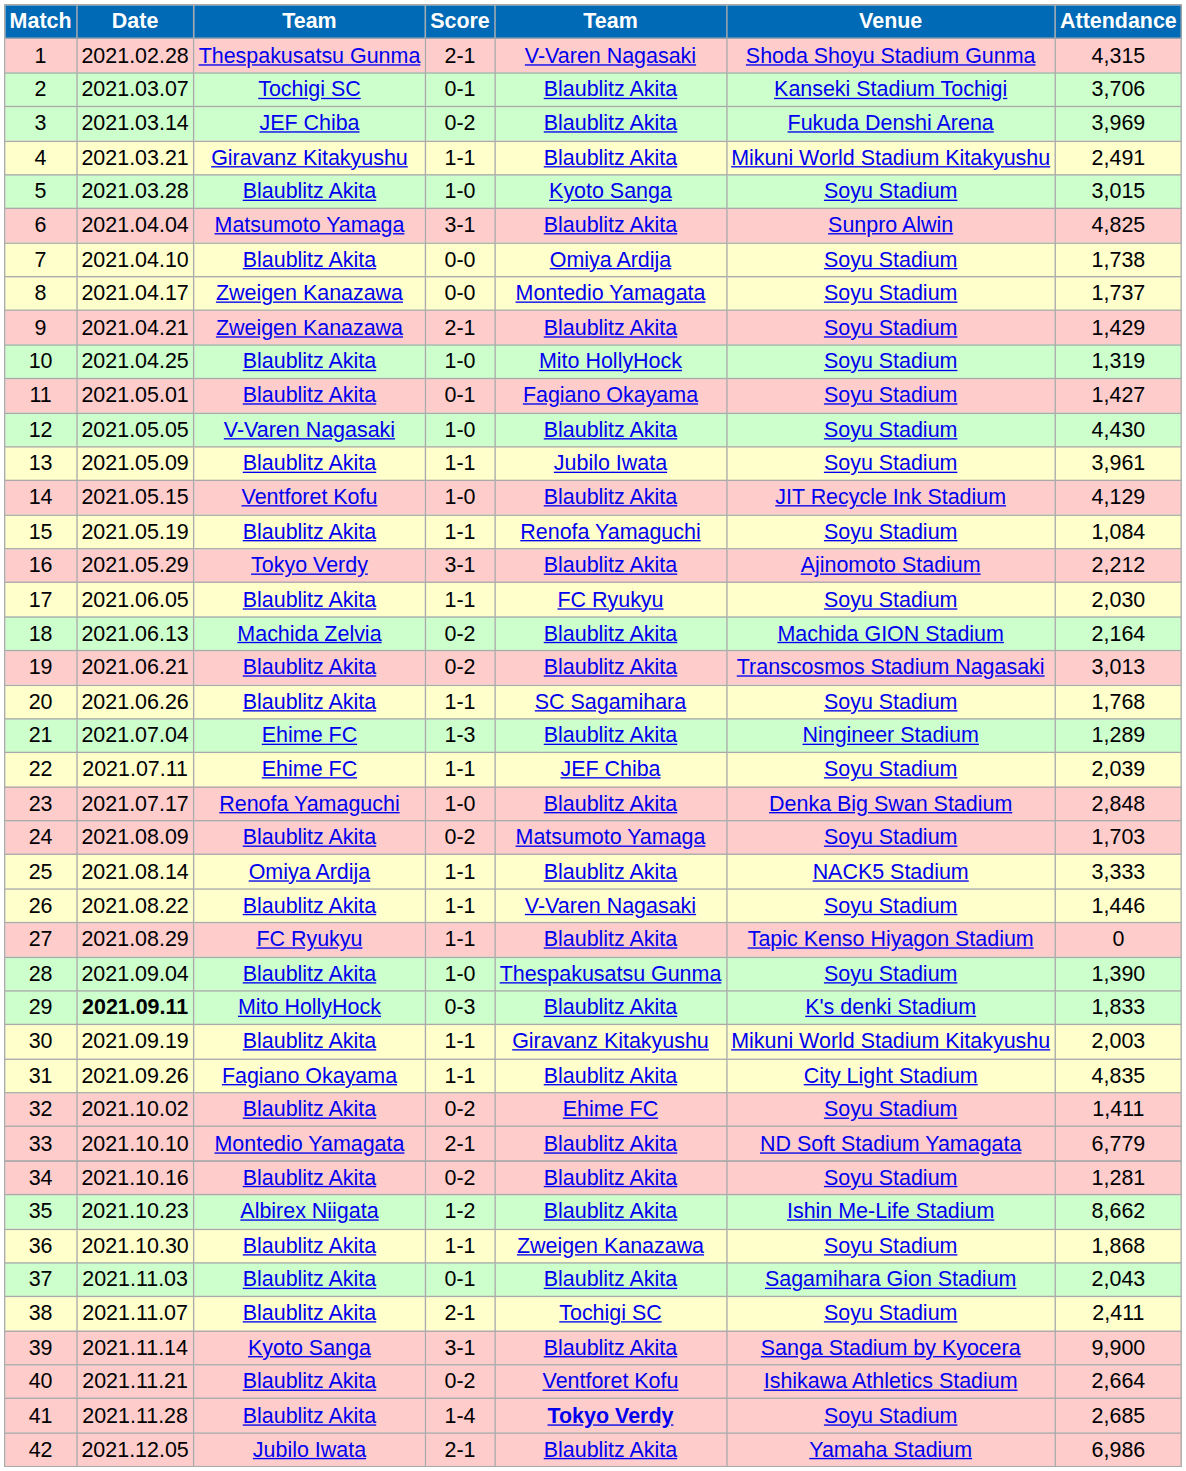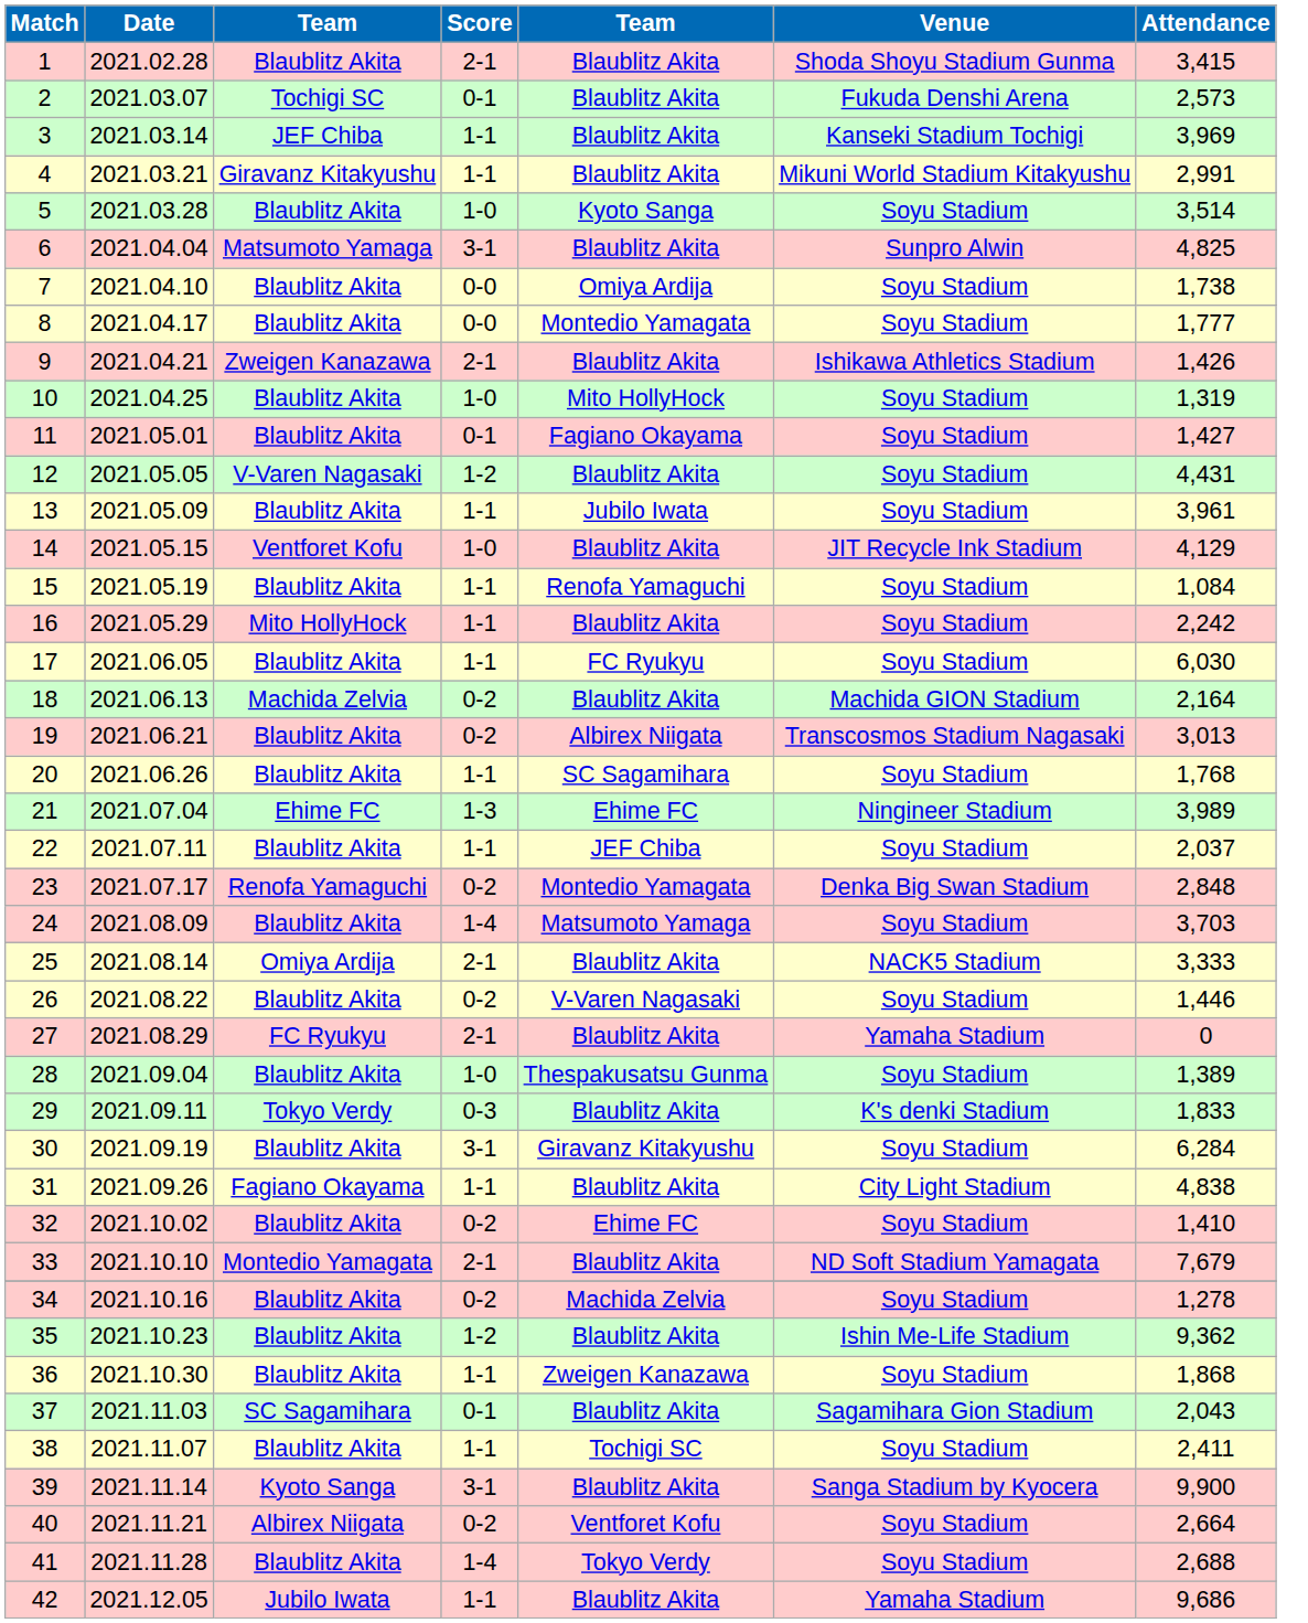 <table class="wikitable" style="text-align:center"; white-space:nowrap; border:double #006AB6; box-shadow: 4px 4px 4px #006AB6;">
 <tr style="background-color:#006AB6; color:#FFF; font-weight:bold;">
 <td>Match</td>
 <td>Date</td>
 <td>Team</td>
 <td>Score</td>
 <td>Team</td>
 <td>Venue</td>
 <td>Attendance</td>
 </tr>
 <tr style="background-color: #FFCCCC;">
 <td>1</td>
 <td>2021.02.28</td>
-<td><a href='#'>Thespakusatsu Gunma</a></td>
+<td><a href='#'>Blaublitz Akita</a></td>
 <td>2-1</td>
-<td><a href='#'>V-Varen Nagasaki</a></td>
+<td><a href='#'>Blaublitz Akita</a></td>
 <td><a href='#'>Shoda Shoyu Stadium Gunma</a></td>
-<td>4,315</td>
+<td>3,415</td>
 </tr>
 <tr style="background-color: #CCFFCC;">
 <td>2</td>
 <td>2021.03.07</td>
 <td><a href='#'>Tochigi SC</a></td>
 <td>0-1</td>
 <td><a href='#'>Blaublitz Akita</a></td>
-<td><a href='#'>Kanseki Stadium Tochigi</a></td>
-<td>3,706</td>
+<td><a href='#'>Fukuda Denshi Arena</a></td>
+<td>2,573</td>
 </tr>
 <tr style="background-color: #CCFFCC;">
 <td>3</td>
 <td>2021.03.14</td>
 <td><a href='#'>JEF Chiba</a></td>
-<td>0-2</td>
+<td>1-1</td>
 <td><a href='#'>Blaublitz Akita</a></td>
-<td><a href='#'>Fukuda Denshi Arena</a></td>
+<td><a href='#'>Kanseki Stadium Tochigi</a></td>
 <td>3,969</td>
 </tr>
 <tr style="background-color: #FFFFCC;">
 <td>4</td>
 <td>2021.03.21</td>
 <td><a href='#'>Giravanz Kitakyushu</a></td>
 <td>1-1</td>
 <td><a href='#'>Blaublitz Akita</a></td>
 <td><a href='#'>Mikuni World Stadium Kitakyushu</a></td>
-<td>2,491</td>
+<td>2,991</td>
 </tr>
 <tr style="background-color: #CCFFCC;">
 <td>5</td>
 <td>2021.03.28</td>
 <td><a href='#'>Blaublitz Akita</a></td>
 <td>1-0</td>
 <td><a href='#'>Kyoto Sanga</a></td>
 <td><a href='#'>Soyu Stadium</a></td>
-<td>3,015</td>
+<td>3,514</td>
 </tr>
 <tr style="background-color: #FFCCCC;">
 <td>6</td>
 <td>2021.04.04</td>
 <td><a href='#'>Matsumoto Yamaga</a></td>
 <td>3-1</td>
 <td><a href='#'>Blaublitz Akita</a></td>
 <td><a href='#'>Sunpro Alwin</a></td>
 <td>4,825</td>
 </tr>
 <tr style="background-color: #FFFFCC;">
 <td>7</td>
 <td>2021.04.10</td>
 <td><a href='#'>Blaublitz Akita</a></td>
 <td>0-0</td>
 <td><a href='#'>Omiya Ardija</a></td>
 <td><a href='#'>Soyu Stadium</a></td>
 <td>1,738</td>
 </tr>
 <tr style="background-color: #FFFFCC;">
 <td>8</td>
 <td>2021.04.17</td>
-<td><a href='#'>Zweigen Kanazawa</a></td>
+<td><a href='#'>Blaublitz Akita</a></td>
 <td>0-0</td>
 <td><a href='#'>Montedio Yamagata</a></td>
 <td><a href='#'>Soyu Stadium</a></td>
-<td>1,737</td>
+<td>1,777</td>
 </tr>
 <tr style="background-color: #FFCCCC;">
 <td>9</td>
 <td>2021.04.21</td>
 <td><a href='#'>Zweigen Kanazawa</a></td>
 <td>2-1</td>
 <td><a href='#'>Blaublitz Akita</a></td>
-<td><a href='#'>Soyu Stadium</a></td>
-<td>1,429</td>
+<td><a href='#'>Ishikawa Athletics Stadium</a></td>
+<td>1,426</td>
 </tr>
 <tr style="background-color: #CCFFCC;">
 <td>10</td>
 <td>2021.04.25</td>
 <td><a href='#'>Blaublitz Akita</a></td>
 <td>1-0</td>
 <td><a href='#'>Mito HollyHock</a></td>
 <td><a href='#'>Soyu Stadium</a></td>
 <td>1,319</td>
 </tr>
 <tr style="background-color: #FFCCCC;">
 <td>11</td>
 <td>2021.05.01</td>
 <td><a href='#'>Blaublitz Akita</a></td>
 <td>0-1</td>
 <td><a href='#'>Fagiano Okayama</a></td>
 <td><a href='#'>Soyu Stadium</a></td>
 <td>1,427</td>
 </tr>
 <tr style="background-color: #CCFFCC;">
 <td>12</td>
 <td>2021.05.05</td>
 <td><a href='#'>V-Varen Nagasaki</a></td>
-<td>1-0</td>
+<td>1-2</td>
 <td><a href='#'>Blaublitz Akita</a></td>
 <td><a href='#'>Soyu Stadium</a></td>
-<td>4,430</td>
+<td>4,431</td>
 </tr>
 <tr style="background-color: #FFFFCC;">
 <td>13</td>
 <td>2021.05.09</td>
 <td><a href='#'>Blaublitz Akita</a></td>
 <td>1-1</td>
 <td><a href='#'>Jubilo Iwata</a></td>
 <td><a href='#'>Soyu Stadium</a></td>
 <td>3,961</td>
 </tr>
 <tr style="background-color: #FFCCCC;">
 <td>14</td>
 <td>2021.05.15</td>
 <td><a href='#'>Ventforet Kofu</a></td>
 <td>1-0</td>
 <td><a href='#'>Blaublitz Akita</a></td>
 <td><a href='#'>JIT Recycle Ink Stadium</a></td>
 <td>4,129</td>
 </tr>
 <tr style="background-color: #FFFFCC;">
 <td>15</td>
 <td>2021.05.19</td>
 <td><a href='#'>Blaublitz Akita</a></td>
 <td>1-1</td>
 <td><a href='#'>Renofa Yamaguchi</a></td>
 <td><a href='#'>Soyu Stadium</a></td>
 <td>1,084</td>
 </tr>
 <tr style="background-color: #FFCCCC;">
 <td>16</td>
 <td>2021.05.29</td>
-<td><a href='#'>Tokyo Verdy</a></td>
-<td>3-1</td>
+<td><a href='#'>Mito HollyHock</a></td>
+<td>1-1</td>
 <td><a href='#'>Blaublitz Akita</a></td>
-<td><a href='#'>Ajinomoto Stadium</a></td>
-<td>2,212</td>
+<td><a href='#'>Soyu Stadium</a></td>
+<td>2,242</td>
 </tr>
 <tr style="background-color: #FFFFCC;">
 <td>17</td>
 <td>2021.06.05</td>
 <td><a href='#'>Blaublitz Akita</a></td>
 <td>1-1</td>
 <td><a href='#'>FC Ryukyu</a></td>
 <td><a href='#'>Soyu Stadium</a></td>
-<td>2,030</td>
+<td>6,030</td>
 </tr>
 <tr style="background-color: #CCFFCC;">
 <td>18</td>
 <td>2021.06.13</td>
 <td><a href='#'>Machida Zelvia</a></td>
 <td>0-2</td>
 <td><a href='#'>Blaublitz Akita</a></td>
 <td><a href='#'>Machida GION Stadium</a></td>
 <td>2,164</td>
 </tr>
 <tr style="background-color: #FFCCCC;">
 <td>19</td>
 <td>2021.06.21</td>
 <td><a href='#'>Blaublitz Akita</a></td>
 <td>0-2</td>
-<td><a href='#'>Blaublitz Akita</a></td>
+<td><a href='#'>Albirex Niigata</a></td>
 <td><a href='#'>Transcosmos Stadium Nagasaki</a></td>
 <td>3,013</td>
 </tr>
 <tr style="background-color: #FFFFCC;">
 <td>20</td>
 <td>2021.06.26</td>
 <td><a href='#'>Blaublitz Akita</a></td>
 <td>1-1</td>
 <td><a href='#'>SC Sagamihara</a></td>
 <td><a href='#'>Soyu Stadium</a></td>
 <td>1,768</td>
 </tr>
 <tr style="background-color: #CCFFCC;">
 <td>21</td>
 <td>2021.07.04</td>
 <td><a href='#'>Ehime FC</a></td>
 <td>1-3</td>
-<td><a href='#'>Blaublitz Akita</a></td>
+<td><a href='#'>Ehime FC</a></td>
 <td><a href='#'>Ningineer Stadium</a></td>
-<td>1,289</td>
+<td>3,989</td>
 </tr>
 <tr style="background-color: #FFFFCC;">
 <td>22</td>
 <td>2021.07.11</td>
-<td><a href='#'>Ehime FC</a></td>
+<td><a href='#'>Blaublitz Akita</a></td>
 <td>1-1</td>
 <td><a href='#'>JEF Chiba</a></td>
 <td><a href='#'>Soyu Stadium</a></td>
-<td>2,039</td>
+<td>2,037</td>
 </tr>
 <tr style="background-color: #FFCCCC;">
 <td>23</td>
 <td>2021.07.17</td>
 <td><a href='#'>Renofa Yamaguchi</a></td>
-<td>1-0</td>
-<td><a href='#'>Blaublitz Akita</a></td>
+<td>0-2</td>
+<td><a href='#'>Montedio Yamagata</a></td>
 <td><a href='#'>Denka Big Swan Stadium</a></td>
 <td>2,848</td>
 </tr>
 <tr style="background-color: #FFCCCC;">
 <td>24</td>
 <td>2021.08.09</td>
 <td><a href='#'>Blaublitz Akita</a></td>
-<td>0-2</td>
+<td>1-4</td>
 <td><a href='#'>Matsumoto Yamaga</a></td>
 <td><a href='#'>Soyu Stadium</a></td>
-<td>1,703</td>
+<td>3,703</td>
 </tr>
 <tr style="background-color: #FFFFCC;">
 <td>25</td>
 <td>2021.08.14</td>
 <td><a href='#'>Omiya Ardija</a></td>
-<td>1-1</td>
+<td>2-1</td>
 <td><a href='#'>Blaublitz Akita</a></td>
 <td><a href='#'>NACK5 Stadium</a></td>
 <td>3,333</td>
 </tr>
 <tr style="background-color: #FFFFCC;">
 <td>26</td>
 <td>2021.08.22</td>
 <td><a href='#'>Blaublitz Akita</a></td>
-<td>1-1</td>
+<td>0-2</td>
 <td><a href='#'>V-Varen Nagasaki</a></td>
 <td><a href='#'>Soyu Stadium</a></td>
 <td>1,446</td>
 </tr>
 <tr style="background-color: #FFCCCC;">
 <td>27</td>
 <td>2021.08.29</td>
 <td><a href='#'>FC Ryukyu</a></td>
-<td>1-1</td>
+<td>2-1</td>
 <td><a href='#'>Blaublitz Akita</a></td>
-<td><a href='#'>Tapic Kenso Hiyagon Stadium</a></td>
+<td><a href='#'>Yamaha Stadium</a></td>
 <td>0</td>
 </tr>
 <tr style="background-color: #CCFFCC;">
 <td>28</td>
 <td>2021.09.04</td>
 <td><a href='#'>Blaublitz Akita</a></td>
 <td>1-0</td>
 <td><a href='#'>Thespakusatsu Gunma</a></td>
 <td><a href='#'>Soyu Stadium</a></td>
-<td>1,390</td>
+<td>1,389</td>
 </tr>
 <tr style="background-color: #CCFFCC;">
 <td>29</td>
-<td><strong>2021.09.11</strong></td>
-<td><a href='#'>Mito HollyHock</a></td>
+<td>2021.09.11</td>
+<td><a href='#'>Tokyo Verdy</a></td>
 <td>0-3</td>
 <td><a href='#'>Blaublitz Akita</a></td>
 <td><a href='#'>K's denki Stadium</a></td>
 <td>1,833</td>
 </tr>
 <tr style="background-color: #FFFFCC;">
 <td>30</td>
 <td>2021.09.19</td>
 <td><a href='#'>Blaublitz Akita</a></td>
-<td>1-1</td>
+<td>3-1</td>
 <td><a href='#'>Giravanz Kitakyushu</a></td>
-<td><a href='#'>Mikuni World Stadium Kitakyushu</a></td>
-<td>2,003</td>
+<td><a href='#'>Soyu Stadium</a></td>
+<td>6,284</td>
 </tr>
 <tr style="background-color: #FFFFCC;">
 <td>31</td>
 <td>2021.09.26</td>
 <td><a href='#'>Fagiano Okayama</a></td>
 <td>1-1</td>
 <td><a href='#'>Blaublitz Akita</a></td>
 <td><a href='#'>City Light Stadium</a></td>
-<td>4,835</td>
+<td>4,838</td>
 </tr>
 <tr style="background-color: #FFCCCC;">
 <td>32</td>
 <td>2021.10.02</td>
 <td><a href='#'>Blaublitz Akita</a></td>
 <td>0-2</td>
 <td><a href='#'>Ehime FC</a></td>
 <td><a href='#'>Soyu Stadium</a></td>
-<td>1,411</td>
+<td>1,410</td>
 </tr>
 <tr style="background-color: #FFCCCC;">
 <td>33</td>
 <td>2021.10.10</td>
 <td><a href='#'>Montedio Yamagata</a></td>
 <td>2-1</td>
 <td><a href='#'>Blaublitz Akita</a></td>
 <td><a href='#'>ND Soft Stadium Yamagata</a></td>
-<td>6,779</td>
+<td>7,679</td>
 </tr>
 <tr>
 </tr>
 <tr style="background-color: #FFCCCC;">
 <td>34</td>
 <td>2021.10.16</td>
 <td><a href='#'>Blaublitz Akita</a></td>
 <td>0-2</td>
-<td><a href='#'>Blaublitz Akita</a></td>
+<td><a href='#'>Machida Zelvia</a></td>
 <td><a href='#'>Soyu Stadium</a></td>
-<td>1,281</td>
+<td>1,278</td>
 </tr>
 <tr style="background-color: #CCFFCC;">
 <td>35</td>
 <td>2021.10.23</td>
-<td><a href='#'>Albirex Niigata</a></td>
+<td><a href='#'>Blaublitz Akita</a></td>
 <td>1-2</td>
 <td><a href='#'>Blaublitz Akita</a></td>
 <td><a href='#'>Ishin Me-Life Stadium</a></td>
-<td>8,662</td>
+<td>9,362</td>
 </tr>
 <tr style="background-color: #FFFFCC;">
 <td>36</td>
 <td>2021.10.30</td>
 <td><a href='#'>Blaublitz Akita</a></td>
 <td>1-1</td>
 <td><a href='#'>Zweigen Kanazawa</a></td>
 <td><a href='#'>Soyu Stadium</a></td>
 <td>1,868</td>
 </tr>
 <tr style="background-color: #CCFFCC;">
 <td>37</td>
 <td>2021.11.03</td>
-<td><a href='#'>Blaublitz Akita</a></td>
+<td><a href='#'>SC Sagamihara</a></td>
 <td>0-1</td>
 <td><a href='#'>Blaublitz Akita</a></td>
 <td><a href='#'>Sagamihara Gion Stadium</a></td>
 <td>2,043</td>
 </tr>
 <tr style="background-color: #FFFFCC;">
 <td>38</td>
 <td>2021.11.07</td>
 <td><a href='#'>Blaublitz Akita</a></td>
-<td>2-1</td>
+<td>1-1</td>
 <td><a href='#'>Tochigi SC</a></td>
 <td><a href='#'>Soyu Stadium</a></td>
 <td>2,411</td>
 </tr>
 <tr style="background-color: #FFCCCC;">
 <td>39</td>
 <td>2021.11.14</td>
 <td><a href='#'>Kyoto Sanga</a></td>
 <td>3-1</td>
 <td><a href='#'>Blaublitz Akita</a></td>
 <td><a href='#'>Sanga Stadium by Kyocera</a></td>
 <td>9,900</td>
 </tr>
 <tr style="background-color: #FFCCCC;">
 <td>40</td>
 <td>2021.11.21</td>
-<td><a href='#'>Blaublitz Akita</a></td>
+<td><a href='#'>Albirex Niigata</a></td>
 <td>0-2</td>
 <td><a href='#'>Ventforet Kofu</a></td>
-<td><a href='#'>Ishikawa Athletics Stadium</a></td>
+<td><a href='#'>Soyu Stadium</a></td>
 <td>2,664</td>
 </tr>
 <tr style="background-color: #FFCCCC;">
 <td>41</td>
 <td>2021.11.28</td>
 <td><a href='#'>Blaublitz Akita</a></td>
 <td>1-4</td>
-<td><strong><a href='#'>Tokyo Verdy</a></strong></td>
+<td><a href='#'>Tokyo Verdy</a></td>
 <td><a href='#'>Soyu Stadium</a></td>
-<td>2,685</td>
+<td>2,688</td>
 </tr>
 <tr style="background-color: #FFCCCC;">
 <td>42</td>
 <td>2021.12.05</td>
 <td><a href='#'>Jubilo Iwata</a></td>
-<td>2-1</td>
+<td>1-1</td>
 <td><a href='#'>Blaublitz Akita</a></td>
 <td><a href='#'>Yamaha Stadium</a></td>
-<td>6,986</td>
+<td>9,686</td>
 </tr>
 </table>
